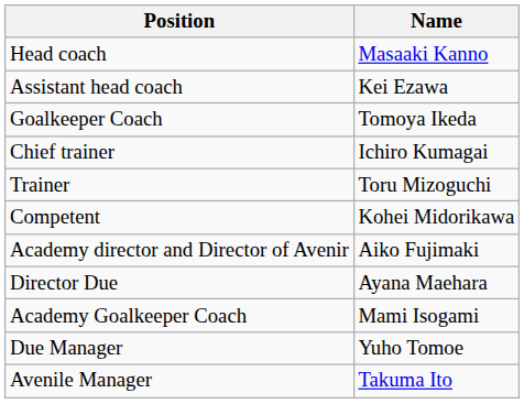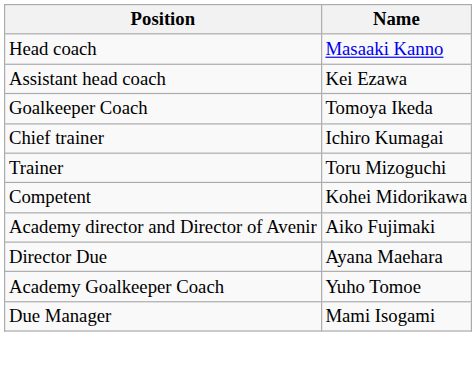 <table class="wikitable">
 <tr>
 <th>Position</th>
 <th>Name</th>
 </tr>
 <tr>
 <td>Head coach</td>
 <td> <a href='#'>Masaaki Kanno</a></td>
 </tr>
 <tr>
 <td>Assistant head coach</td>
 <td> Kei Ezawa</td>
 </tr>
 <tr>
 <td>Goalkeeper Coach</td>
 <td> Tomoya Ikeda</td>
 </tr>
 <tr>
 <td>Chief trainer</td>
 <td> Ichiro Kumagai</td>
 </tr>
 <tr>
 <td>Trainer</td>
 <td> Toru Mizoguchi</td>
 </tr>
 <tr>
 <td>Competent</td>
 <td> Kohei Midorikawa</td>
 </tr>
 <tr>
 <td>Academy director and Director of Avenir</td>
 <td> Aiko Fujimaki</td>
 </tr>
 <tr>
 <td>Director Due</td>
 <td> Ayana Maehara</td>
 </tr>
 <tr>
 <td>Academy Goalkeeper Coach</td>
-<td> Mami Isogami</td>
+<td> Yuho Tomoe</td>
 </tr>
 <tr>
 <td>Due Manager</td>
-<td> Yuho Tomoe</td>
-</tr>
-<tr>
-<td>Avenile Manager</td>
-<td> <a href='#'>Takuma Ito</a></td>
+<td> Mami Isogami</td>
 </tr>
 </table>
